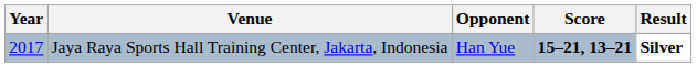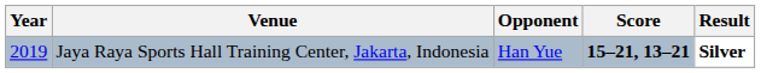 <table class="sortable wikitable" style="font-size: 90%;">
 <tr>
 <th>Year</th>
 <th>Venue</th>
 <th>Opponent</th>
 <th>Score</th>
 <th>Result</th>
 </tr>
 <tr style="background:#AABBCC">
-<td align="center"><a href='#'>2017</a></td>
+<td align="center"><a href='#'>2019</a></td>
 <td align="left">Jaya Raya Sports Hall Training Center, <a href='#'>Jakarta</a>, Indonesia</td>
 <td align="left"> <a href='#'>Han Yue</a></td>
 <td align="left"><strong>15–21, 13–21</strong></td>
 <td style="text-align:left; background:white"> <strong>Silver</strong></td>
 </tr>
 </table>
